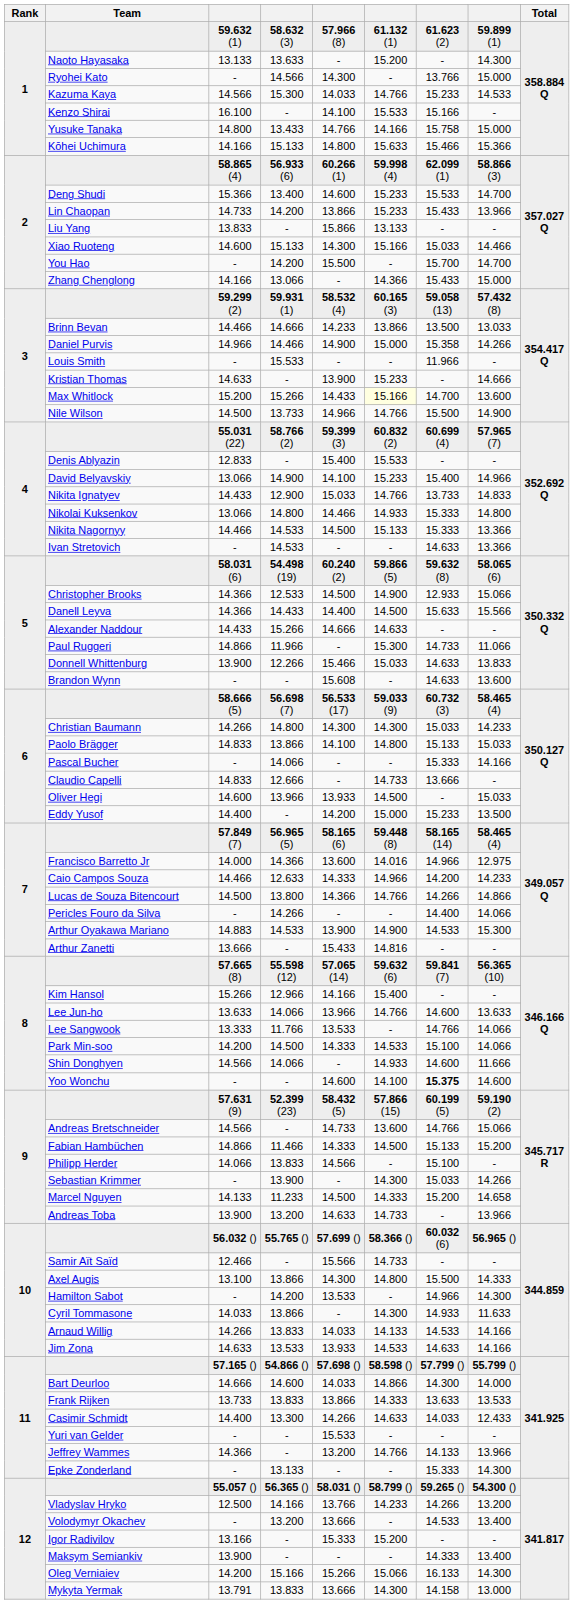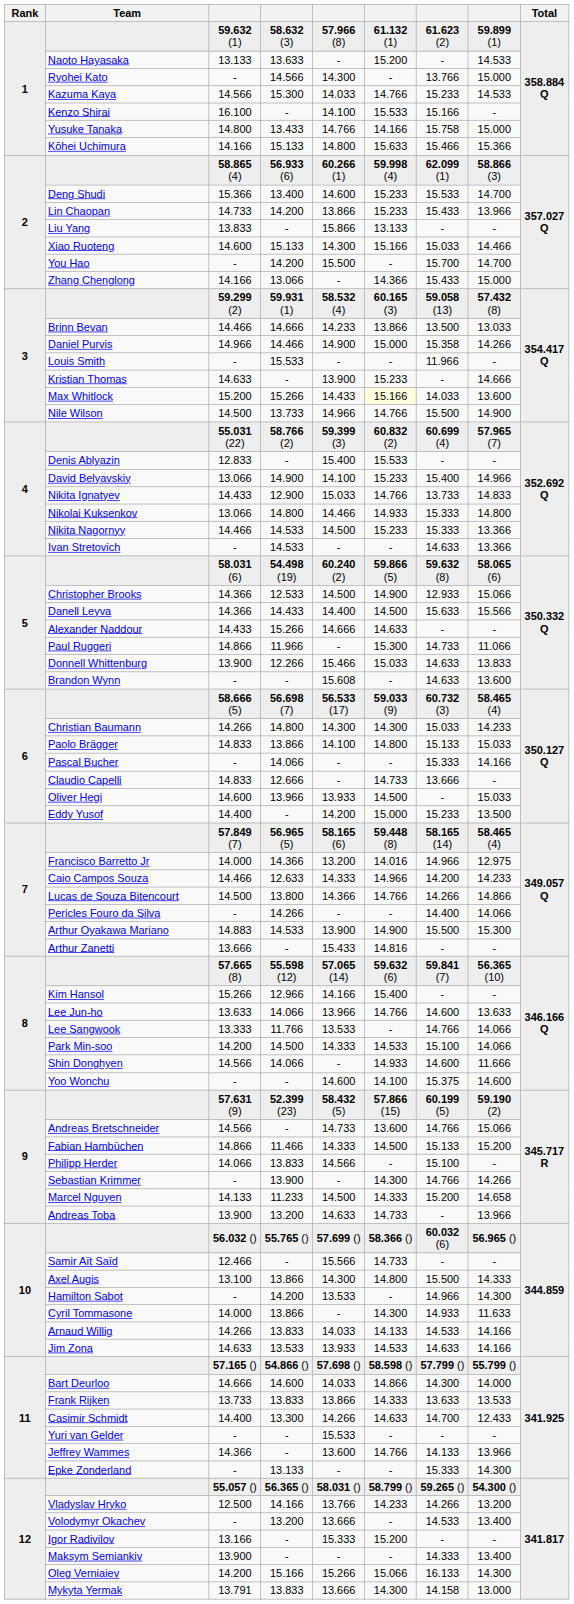 <table class="wikitable" style="text-align:center; font-size:95%">
 <tr>
 <th style="width:50px;">Rank</th>
 <th style="width:220px;">Team</th>
 <th style="width:65px;"></th>
 <th style="width:65px;"></th>
 <th style="width:65px;"></th>
 <th style="width:65px;"></th>
 <th style="width:65px;"></th>
 <th style="width:65px;"></th>
 <th style="width:60px;">Total</th>
 </tr>
 <tr style="background:#eee;">
 <td rowspan=7><strong>1</strong></td>
 <td style="text-align:left;"><strong></strong></td>
 <td><strong>59.632</strong> (1)</td>
 <td><strong>58.632</strong> (3)</td>
 <td><strong>57.966</strong> (8)</td>
 <td><strong>61.132</strong> (1)</td>
 <td><strong>61.623</strong> (2)</td>
 <td><strong>59.899</strong> (1)</td>
 <td rowspan=7><strong>358.884 Q</strong></td>
 </tr>
 <tr>
 <td style="text-align:left;"><a href='#'>Naoto Hayasaka</a></td>
 <td>13.133</td>
 <td>13.633</td>
 <td>-</td>
 <td>15.200</td>
 <td>-</td>
-<td>14.300</td>
+<td>14.533</td>
 </tr>
 <tr>
 <td style="text-align:left;"><a href='#'>Ryohei Kato</a></td>
 <td>-</td>
 <td>14.566</td>
 <td>14.300</td>
 <td>-</td>
 <td>13.766</td>
 <td>15.000</td>
 </tr>
 <tr>
 <td style="text-align:left;"><a href='#'>Kazuma Kaya</a></td>
 <td>14.566</td>
 <td>15.300</td>
 <td>14.033</td>
 <td>14.766</td>
 <td>15.233</td>
 <td>14.533</td>
 </tr>
 <tr>
 <td style="text-align:left;"><a href='#'>Kenzo Shirai</a></td>
 <td>16.100</td>
 <td>-</td>
 <td>14.100</td>
 <td>15.533</td>
 <td>15.166</td>
 <td>-</td>
 </tr>
 <tr>
 <td style="text-align:left;"><a href='#'>Yusuke Tanaka</a></td>
 <td>14.800</td>
 <td>13.433</td>
 <td>14.766</td>
 <td>14.166</td>
 <td>15.758</td>
 <td>15.000</td>
 </tr>
 <tr>
 <td style="text-align:left;"><a href='#'>Kōhei Uchimura</a></td>
 <td>14.166</td>
 <td>15.133</td>
 <td>14.800</td>
 <td>15.633</td>
 <td>15.466</td>
 <td>15.366</td>
 </tr>
 <tr style="background:#eee;">
 <td rowspan=7><strong>2</strong></td>
 <td style="text-align:left;"><strong></strong></td>
 <td><strong>58.865</strong> (4)</td>
 <td><strong>56.933</strong> (6)</td>
 <td><strong>60.266</strong> (1)</td>
 <td><strong>59.998</strong> (4)</td>
 <td><strong>62.099</strong> (1)</td>
 <td><strong>58.866</strong> (3)</td>
 <td rowspan=7><strong>357.027 Q</strong></td>
 </tr>
 <tr>
 <td style="text-align:left;"><a href='#'>Deng Shudi</a></td>
 <td>15.366</td>
 <td>13.400</td>
 <td>14.600</td>
 <td>15.233</td>
 <td>15.533</td>
 <td>14.700</td>
 </tr>
 <tr>
 <td style="text-align:left;"><a href='#'>Lin Chaopan</a></td>
 <td>14.733</td>
 <td>14.200</td>
 <td>13.866</td>
 <td>15.233</td>
 <td>15.433</td>
 <td>13.966</td>
 </tr>
 <tr>
 <td style="text-align:left;"><a href='#'>Liu Yang</a></td>
 <td>13.833</td>
 <td>-</td>
 <td>15.866</td>
 <td>13.133</td>
 <td>-</td>
 <td>-</td>
 </tr>
 <tr>
 <td style="text-align:left;"><a href='#'>Xiao Ruoteng</a></td>
 <td>14.600</td>
 <td>15.133</td>
 <td>14.300</td>
 <td>15.166</td>
 <td>15.033</td>
 <td>14.466</td>
 </tr>
 <tr>
 <td style="text-align:left;"><a href='#'>You Hao</a></td>
 <td>-</td>
 <td>14.200</td>
 <td>15.500</td>
 <td>-</td>
 <td>15.700</td>
 <td>14.700</td>
 </tr>
 <tr>
 <td style="text-align:left;"><a href='#'>Zhang Chenglong</a></td>
 <td>14.166</td>
 <td>13.066</td>
 <td>-</td>
 <td>14.366</td>
 <td>15.433</td>
 <td>15.000</td>
 </tr>
 <tr style="background:#eee;">
 <td rowspan=7><strong>3</strong></td>
 <td style="text-align:left;"><strong></strong></td>
 <td><strong>59.299</strong> (2)</td>
 <td><strong>59.931</strong> (1)</td>
 <td><strong>58.532</strong> (4)</td>
 <td><strong>60.165</strong> (3)</td>
 <td><strong>59.058</strong> (13)</td>
 <td><strong>57.432</strong> (8)</td>
 <td rowspan=7><strong>354.417 Q</strong></td>
 </tr>
 <tr>
 <td style="text-align:left;"><a href='#'>Brinn Bevan</a></td>
 <td>14.466</td>
 <td>14.666</td>
 <td>14.233</td>
 <td>13.866</td>
 <td>13.500</td>
 <td>13.033</td>
 </tr>
 <tr>
 <td style="text-align:left;"><a href='#'>Daniel Purvis</a></td>
 <td>14.966</td>
 <td>14.466</td>
 <td>14.900</td>
 <td>15.000</td>
 <td>15.358</td>
 <td>14.266</td>
 </tr>
 <tr>
 <td style="text-align:left;"><a href='#'>Louis Smith</a></td>
 <td>-</td>
 <td>15.533</td>
 <td>-</td>
 <td>-</td>
 <td>11.966</td>
 <td>-</td>
 </tr>
 <tr>
 <td style="text-align:left;"><a href='#'>Kristian Thomas</a></td>
 <td>14.633</td>
 <td>-</td>
 <td>13.900</td>
 <td>15.233</td>
 <td>-</td>
 <td>14.666</td>
 </tr>
 <tr>
 <td style="text-align:left;"><a href='#'>Max Whitlock</a></td>
 <td>15.200</td>
 <td>15.266</td>
 <td>14.433</td>
 <td style="background: lightyellow;">15.166</td>
-<td>14.700</td>
+<td>14.033</td>
 <td>13.600</td>
 </tr>
 <tr>
 <td style="text-align:left;"><a href='#'>Nile Wilson</a></td>
 <td>14.500</td>
 <td>13.733</td>
 <td>14.966</td>
 <td>14.766</td>
 <td>15.500</td>
 <td>14.900</td>
 </tr>
 <tr style="background:#eee;">
 <td rowspan=7><strong>4</strong></td>
 <td style="text-align:left;"><strong></strong></td>
 <td><strong>55.031</strong> (22)</td>
 <td><strong>58.766</strong> (2)</td>
 <td><strong>59.399</strong> (3)</td>
 <td><strong>60.832</strong> (2)</td>
 <td><strong>60.699</strong> (4)</td>
 <td><strong>57.965</strong> (7)</td>
 <td rowspan=7><strong>352.692 Q</strong></td>
 </tr>
 <tr>
 <td style="text-align:left;"><a href='#'>Denis Ablyazin</a></td>
 <td>12.833</td>
 <td>-</td>
 <td>15.400</td>
 <td>15.533</td>
 <td>-</td>
 <td>-</td>
 </tr>
 <tr>
 <td style="text-align:left;"><a href='#'>David Belyavskiy</a></td>
 <td>13.066</td>
 <td>14.900</td>
 <td>14.100</td>
 <td>15.233</td>
 <td>15.400</td>
 <td>14.966</td>
 </tr>
 <tr>
 <td style="text-align:left;"><a href='#'>Nikita Ignatyev</a></td>
 <td>14.433</td>
 <td>12.900</td>
 <td>15.033</td>
 <td>14.766</td>
 <td>13.733</td>
 <td>14.833</td>
 </tr>
 <tr>
 <td style="text-align:left;"><a href='#'>Nikolai Kuksenkov</a></td>
 <td>13.066</td>
 <td>14.800</td>
 <td>14.466</td>
 <td>14.933</td>
 <td>15.333</td>
 <td>14.800</td>
 </tr>
 <tr>
 <td style="text-align:left;"><a href='#'>Nikita Nagornyy</a></td>
 <td>14.466</td>
 <td>14.533</td>
 <td>14.500</td>
-<td>15.133</td>
+<td>15.233</td>
 <td>15.333</td>
 <td>13.366</td>
 </tr>
 <tr>
 <td style="text-align:left;"><a href='#'>Ivan Stretovich</a></td>
 <td>-</td>
 <td>14.533</td>
 <td>-</td>
 <td>-</td>
 <td>14.633</td>
 <td>13.366</td>
 </tr>
 <tr style="background:#eee;">
 <td rowspan=7><strong>5</strong></td>
 <td style="text-align:left;"><strong></strong></td>
 <td><strong>58.031</strong> (6)</td>
 <td><strong>54.498</strong> (19)</td>
 <td><strong>60.240</strong> (2)</td>
 <td><strong>59.866</strong> (5)</td>
 <td><strong>59.632</strong> (8)</td>
 <td><strong>58.065</strong> (6)</td>
 <td rowspan=7><strong>350.332 Q</strong></td>
 </tr>
 <tr>
 <td style="text-align:left;"><a href='#'>Christopher Brooks</a></td>
 <td>14.366</td>
 <td>12.533</td>
 <td>14.500</td>
 <td>14.900</td>
 <td>12.933</td>
 <td>15.066</td>
 </tr>
 <tr>
 <td style="text-align:left;"><a href='#'>Danell Leyva</a></td>
 <td>14.366</td>
 <td>14.433</td>
 <td>14.400</td>
 <td>14.500</td>
 <td>15.633</td>
 <td>15.566</td>
 </tr>
 <tr>
 <td style="text-align:left;"><a href='#'>Alexander Naddour</a></td>
 <td>14.433</td>
 <td>15.266</td>
 <td>14.666</td>
 <td>14.633</td>
 <td>-</td>
 <td>-</td>
 </tr>
 <tr>
 <td style="text-align:left;"><a href='#'>Paul Ruggeri</a></td>
 <td>14.866</td>
 <td>11.966</td>
 <td>-</td>
 <td>15.300</td>
 <td>14.733</td>
 <td>11.066</td>
 </tr>
 <tr>
 <td style="text-align:left;"><a href='#'>Donnell Whittenburg</a></td>
 <td>13.900</td>
 <td>12.266</td>
 <td>15.466</td>
 <td>15.033</td>
 <td>14.633</td>
 <td>13.833</td>
 </tr>
 <tr>
 <td style="text-align:left;"><a href='#'>Brandon Wynn</a></td>
 <td>-</td>
 <td>-</td>
 <td>15.608</td>
 <td>-</td>
 <td>14.633</td>
 <td>13.600</td>
 </tr>
 <tr style="background:#eee;">
 <td rowspan=7><strong>6</strong></td>
 <td style="text-align:left;"><strong></strong></td>
 <td><strong>58.666</strong> (5)</td>
 <td><strong>56.698</strong> (7)</td>
 <td><strong>56.533</strong> (17)</td>
 <td><strong>59.033</strong> (9)</td>
 <td><strong>60.732</strong> (3)</td>
 <td><strong>58.465</strong> (4)</td>
 <td rowspan=7><strong>350.127 Q</strong></td>
 </tr>
 <tr>
 <td style="text-align:left;"><a href='#'>Christian Baumann</a></td>
 <td>14.266</td>
 <td>14.800</td>
 <td>14.300</td>
 <td>14.300</td>
 <td>15.033</td>
 <td>14.233</td>
 </tr>
 <tr>
 <td style="text-align:left;"><a href='#'>Paolo Brägger</a></td>
 <td>14.833</td>
 <td>13.866</td>
 <td>14.100</td>
 <td>14.800</td>
 <td>15.133</td>
 <td>15.033</td>
 </tr>
 <tr>
 <td style="text-align:left;"><a href='#'>Pascal Bucher</a></td>
 <td>-</td>
 <td>14.066</td>
 <td>-</td>
 <td>-</td>
 <td>15.333</td>
 <td>14.166</td>
 </tr>
 <tr>
 <td style="text-align:left;"><a href='#'>Claudio Capelli</a></td>
 <td>14.833</td>
 <td>12.666</td>
 <td>-</td>
 <td>14.733</td>
 <td>13.666</td>
 <td>-</td>
 </tr>
 <tr>
 <td style="text-align:left;"><a href='#'>Oliver Hegi</a></td>
 <td>14.600</td>
 <td>13.966</td>
 <td>13.933</td>
 <td>14.500</td>
 <td>-</td>
 <td>15.033</td>
 </tr>
 <tr>
 <td style="text-align:left;"><a href='#'>Eddy Yusof</a></td>
 <td>14.400</td>
 <td>-</td>
 <td>14.200</td>
 <td>15.000</td>
 <td>15.233</td>
 <td>13.500</td>
 </tr>
 <tr style="background:#eee;">
 <td rowspan=7><strong>7</strong></td>
 <td style="text-align:left;"><strong></strong></td>
 <td><strong>57.849</strong> (7)</td>
 <td><strong>56.965</strong> (5)</td>
 <td><strong>58.165</strong> (6)</td>
 <td><strong>59.448</strong> (8)</td>
 <td><strong>58.165</strong> (14)</td>
 <td><strong>58.465</strong> (4)</td>
 <td rowspan=7><strong>349.057 Q</strong></td>
 </tr>
 <tr>
 <td style="text-align:left;"><a href='#'>Francisco Barretto Jr</a></td>
 <td>14.000</td>
 <td>14.366</td>
-<td>13.600</td>
+<td>13.200</td>
 <td>14.016</td>
 <td>14.966</td>
 <td>12.975</td>
 </tr>
 <tr>
 <td style="text-align:left;"><a href='#'>Caio Campos Souza</a></td>
 <td>14.466</td>
 <td>12.633</td>
 <td>14.333</td>
 <td>14.966</td>
 <td>14.200</td>
 <td>14.233</td>
 </tr>
 <tr>
 <td style="text-align:left;"><a href='#'>Lucas de Souza Bitencourt</a></td>
 <td>14.500</td>
 <td>13.800</td>
 <td>14.366</td>
 <td>14.766</td>
 <td>14.266</td>
 <td>14.866</td>
 </tr>
 <tr>
 <td style="text-align:left;"><a href='#'>Pericles Fouro da Silva</a></td>
 <td>-</td>
 <td>14.266</td>
 <td>-</td>
 <td>-</td>
 <td>14.400</td>
 <td>14.066</td>
 </tr>
 <tr>
 <td style="text-align:left;"><a href='#'>Arthur Oyakawa Mariano</a></td>
 <td>14.883</td>
 <td>14.533</td>
 <td>13.900</td>
 <td>14.900</td>
-<td>14.533</td>
+<td>15.500</td>
 <td>15.300</td>
 </tr>
 <tr>
 <td style="text-align:left;"><a href='#'>Arthur Zanetti</a></td>
 <td>13.666</td>
 <td>-</td>
 <td>15.433</td>
 <td>14.816</td>
 <td>-</td>
 <td>-</td>
 </tr>
 <tr style="background:#eee;">
 <td rowspan=7><strong>8</strong></td>
 <td style="text-align:left;"><strong></strong></td>
 <td><strong>57.665</strong> (8)</td>
 <td><strong>55.598</strong> (12)</td>
 <td><strong>57.065</strong> (14)</td>
 <td><strong>59.632</strong> (6)</td>
 <td><strong>59.841</strong> (7)</td>
 <td><strong>56.365</strong> (10)</td>
 <td rowspan=7><strong>346.166 Q</strong></td>
 </tr>
 <tr>
 <td style="text-align:left;"><a href='#'>Kim Hansol</a></td>
 <td>15.266</td>
 <td>12.966</td>
 <td>14.166</td>
 <td>15.400</td>
 <td>-</td>
 <td>-</td>
 </tr>
 <tr>
 <td style="text-align:left;"><a href='#'>Lee Jun-ho</a></td>
 <td>13.633</td>
 <td>14.066</td>
 <td>13.966</td>
 <td>14.766</td>
 <td>14.600</td>
 <td>13.633</td>
 </tr>
 <tr>
 <td style="text-align:left;"><a href='#'>Lee Sangwook</a></td>
 <td>13.333</td>
 <td>11.766</td>
 <td>13.533</td>
 <td>-</td>
 <td>14.766</td>
 <td>14.066</td>
 </tr>
 <tr>
 <td style="text-align:left;"><a href='#'>Park Min-soo</a></td>
 <td>14.200</td>
 <td>14.500</td>
 <td>14.333</td>
 <td>14.533</td>
 <td>15.100</td>
 <td>14.066</td>
 </tr>
 <tr>
 <td style="text-align:left;"><a href='#'>Shin Donghyen</a></td>
 <td>14.566</td>
 <td>14.066</td>
 <td>-</td>
 <td>14.933</td>
 <td>14.600</td>
 <td>11.666</td>
 </tr>
 <tr>
 <td style="text-align:left;"><a href='#'>Yoo Wonchu</a></td>
 <td>-</td>
 <td>-</td>
 <td>14.600</td>
 <td>14.100</td>
-<td><strong>15.375</strong></td>
+<td>15.375</td>
 <td>14.600</td>
 </tr>
 <tr style="background:#eee;">
 <td rowspan=7><strong>9</strong></td>
 <td style="text-align:left;"><strong></strong></td>
 <td><strong>57.631</strong> (9)</td>
 <td><strong>52.399</strong> (23)</td>
 <td><strong>58.432</strong> (5)</td>
 <td><strong>57.866</strong> (15)</td>
 <td><strong>60.199</strong> (5)</td>
 <td><strong>59.190</strong> (2)</td>
 <td rowspan=7><strong>345.717 R</strong></td>
 </tr>
 <tr>
 <td style="text-align:left;"><a href='#'>Andreas Bretschneider</a></td>
 <td>14.566</td>
 <td>-</td>
 <td>14.733</td>
 <td>13.600</td>
 <td>14.766</td>
 <td>15.066</td>
 </tr>
 <tr>
 <td style="text-align:left;"><a href='#'>Fabian Hambüchen</a></td>
 <td>14.866</td>
 <td>11.466</td>
 <td>14.333</td>
 <td>14.500</td>
 <td>15.133</td>
 <td>15.200</td>
 </tr>
 <tr>
 <td style="text-align:left;"><a href='#'>Philipp Herder</a></td>
 <td>14.066</td>
 <td>13.833</td>
 <td>14.566</td>
 <td>-</td>
 <td>15.100</td>
 <td>-</td>
 </tr>
 <tr>
 <td style="text-align:left;"><a href='#'>Sebastian Krimmer</a></td>
 <td>-</td>
 <td>13.900</td>
 <td>-</td>
 <td>14.300</td>
-<td>15.033</td>
+<td>14.766</td>
 <td>14.266</td>
 </tr>
 <tr>
 <td style="text-align:left;"><a href='#'>Marcel Nguyen</a></td>
 <td>14.133</td>
 <td>11.233</td>
 <td>14.500</td>
 <td>14.333</td>
 <td>15.200</td>
 <td>14.658</td>
 </tr>
 <tr>
 <td style="text-align:left;"><a href='#'>Andreas Toba</a></td>
 <td>13.900</td>
 <td>13.200</td>
 <td>14.633</td>
 <td>14.733</td>
 <td>-</td>
 <td>13.966</td>
 </tr>
 <tr style="background:#eee;">
 <td rowspan=7><strong>10</strong></td>
 <td style="text-align:left;"><strong></strong></td>
 <td><strong>56.032</strong> ()</td>
 <td><strong>55.765</strong> ()</td>
 <td><strong>57.699</strong> ()</td>
 <td><strong>58.366</strong> ()</td>
 <td><strong>60.032</strong> (6)</td>
 <td><strong>56.965</strong> ()</td>
 <td rowspan=7><strong>344.859 </strong></td>
 </tr>
 <tr>
 <td style="text-align:left;"><a href='#'>Samir Aït Saïd</a></td>
 <td>12.466</td>
 <td>-</td>
 <td>15.566</td>
 <td>14.733</td>
 <td>-</td>
 <td>-</td>
 </tr>
 <tr>
 <td style="text-align:left;"><a href='#'>Axel Augis</a></td>
 <td>13.100</td>
 <td>13.866</td>
 <td>14.300</td>
 <td>14.800</td>
 <td>15.500</td>
 <td>14.333</td>
 </tr>
 <tr>
 <td style="text-align:left;"><a href='#'>Hamilton Sabot</a></td>
 <td>-</td>
 <td>14.200</td>
 <td>13.533</td>
 <td>-</td>
 <td>14.966</td>
 <td>14.300</td>
 </tr>
 <tr>
 <td style="text-align:left;"><a href='#'>Cyril Tommasone</a></td>
-<td>14.033</td>
+<td>14.000</td>
 <td>13.866</td>
 <td>-</td>
 <td>14.300</td>
 <td>14.933</td>
 <td>11.633</td>
 </tr>
 <tr>
 <td style="text-align:left;"><a href='#'>Arnaud Willig</a></td>
 <td>14.266</td>
 <td>13.833</td>
 <td>14.033</td>
 <td>14.133</td>
 <td>14.533</td>
 <td>14.166</td>
 </tr>
 <tr>
 <td style="text-align:left;"><a href='#'>Jim Zona</a></td>
 <td>14.633</td>
 <td>13.533</td>
 <td>13.933</td>
 <td>14.533</td>
 <td>14.633</td>
 <td>14.166</td>
 </tr>
 <tr style="background:#eee;">
 <td rowspan=7><strong>11</strong></td>
 <td style="text-align:left;"><strong></strong></td>
 <td><strong>57.165</strong> ()</td>
 <td><strong>54.866</strong> ()</td>
 <td><strong>57.698</strong> ()</td>
 <td><strong>58.598</strong> ()</td>
 <td><strong>57.799</strong> ()</td>
 <td><strong>55.799</strong> ()</td>
 <td rowspan=7><strong>341.925 </strong></td>
 </tr>
 <tr>
 <td style="text-align:left;"><a href='#'>Bart Deurloo</a></td>
 <td>14.666</td>
 <td>14.600</td>
 <td>14.033</td>
 <td>14.866</td>
 <td>14.300</td>
 <td>14.000</td>
 </tr>
 <tr>
 <td style="text-align:left;"><a href='#'>Frank Rijken</a></td>
 <td>13.733</td>
 <td>13.833</td>
 <td>13.866</td>
 <td>14.333</td>
 <td>13.633</td>
 <td>13.533</td>
 </tr>
 <tr>
 <td style="text-align:left;"><a href='#'>Casimir Schmidt</a></td>
 <td>14.400</td>
 <td>13.300</td>
 <td>14.266</td>
 <td>14.633</td>
-<td>14.033</td>
+<td>14.700</td>
 <td>12.433</td>
 </tr>
 <tr>
 <td style="text-align:left;"><a href='#'>Yuri van Gelder</a></td>
 <td>-</td>
 <td>-</td>
 <td>15.533</td>
 <td>-</td>
 <td>-</td>
 <td>-</td>
 </tr>
 <tr>
 <td style="text-align:left;"><a href='#'>Jeffrey Wammes</a></td>
 <td>14.366</td>
 <td>-</td>
-<td>13.200</td>
+<td>13.600</td>
 <td>14.766</td>
 <td>14.133</td>
 <td>13.966</td>
 </tr>
 <tr>
 <td style="text-align:left;"><a href='#'>Epke Zonderland</a></td>
 <td>-</td>
 <td>13.133</td>
 <td>-</td>
 <td>-</td>
 <td>15.333</td>
 <td>14.300</td>
 </tr>
 <tr style="background:#eee;">
 <td rowspan=7><strong>12</strong></td>
 <td style="text-align:left;"><strong></strong></td>
 <td><strong>55.057</strong> ()</td>
 <td><strong>56.365</strong> ()</td>
 <td><strong>58.031</strong> ()</td>
 <td><strong>58.799</strong> ()</td>
 <td><strong>59.265</strong> ()</td>
 <td><strong>54.300</strong> ()</td>
 <td rowspan=7><strong>341.817 </strong></td>
 </tr>
 <tr>
 <td style="text-align:left;"><a href='#'>Vladyslav Hryko</a></td>
 <td>12.500</td>
 <td>14.166</td>
 <td>13.766</td>
 <td>14.233</td>
 <td>14.266</td>
 <td>13.200</td>
 </tr>
 <tr>
 <td style="text-align:left;"><a href='#'>Volodymyr Okachev</a></td>
 <td>-</td>
 <td>13.200</td>
 <td>13.666</td>
 <td>-</td>
 <td>14.533</td>
 <td>13.400</td>
 </tr>
 <tr>
 <td style="text-align:left;"><a href='#'>Igor Radivilov</a></td>
 <td>13.166</td>
 <td>-</td>
 <td>15.333</td>
 <td>15.200</td>
 <td>-</td>
 <td>-</td>
 </tr>
 <tr>
 <td style="text-align:left;"><a href='#'>Maksym Semiankiv</a></td>
 <td>13.900</td>
 <td>-</td>
 <td>-</td>
 <td>-</td>
 <td>14.333</td>
 <td>13.400</td>
 </tr>
 <tr>
 <td style="text-align:left;"><a href='#'>Oleg Verniaiev</a></td>
 <td>14.200</td>
 <td>15.166</td>
 <td>15.266</td>
 <td>15.066</td>
 <td>16.133</td>
 <td>14.300</td>
 </tr>
 <tr>
 <td style="text-align:left;"><a href='#'>Mykyta Yermak</a></td>
 <td>13.791</td>
 <td>13.833</td>
 <td>13.666</td>
 <td>14.300</td>
 <td>14.158</td>
 <td>13.000</td>
 </tr>
 </table>
